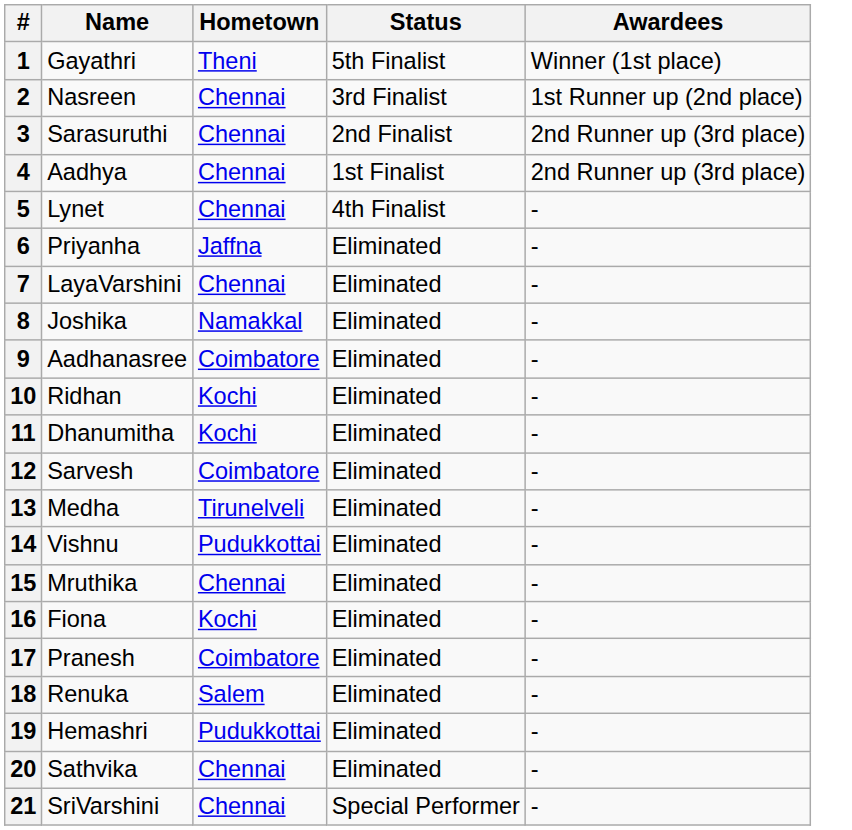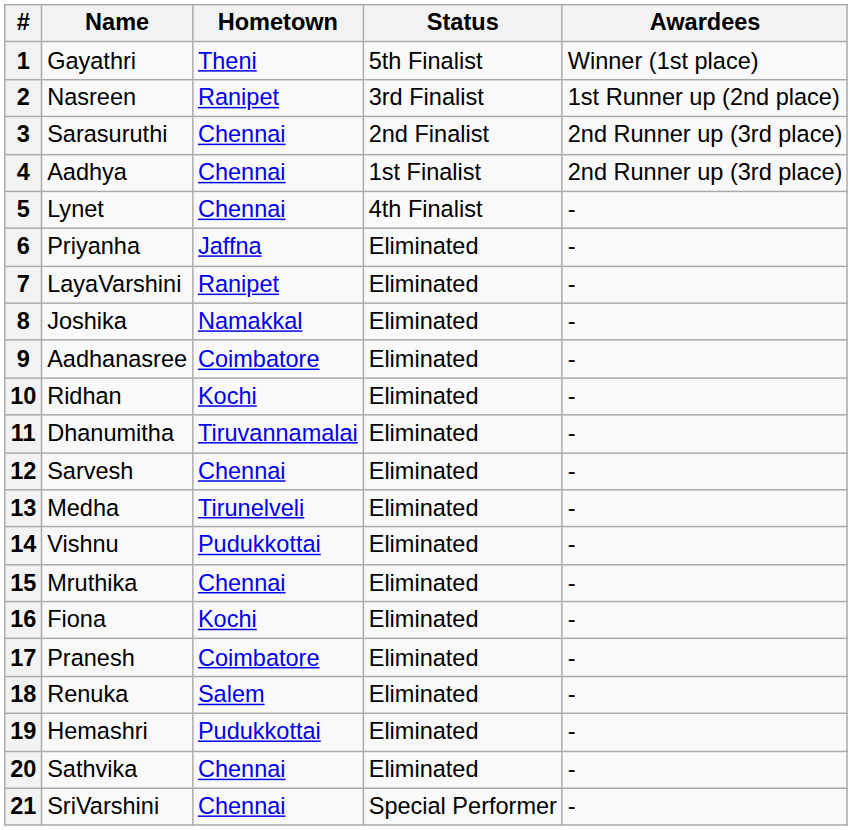 <table class="wikitable sortable">
 <tr>
 <th>#</th>
 <th>Name</th>
 <th>Hometown</th>
 <th>Status</th>
 <th>Awardees</th>
 </tr>
 <tr>
 <th>1</th>
 <td>Gayathri</td>
 <td><a href='#'>Theni</a></td>
 <td>5th Finalist</td>
 <td>Winner (1st place)</td>
 </tr>
 <tr>
 <th>2</th>
 <td>Nasreen</td>
-<td><a href='#'>Chennai</a></td>
+<td><a href='#'>Ranipet</a></td>
 <td>3rd Finalist</td>
 <td>1st Runner up (2nd place)</td>
 </tr>
 <tr>
 <th>3</th>
 <td>Sarasuruthi</td>
 <td><a href='#'>Chennai</a></td>
 <td>2nd Finalist</td>
 <td>2nd Runner up (3rd place)</td>
 </tr>
 <tr>
 <th>4</th>
 <td>Aadhya</td>
 <td><a href='#'>Chennai</a></td>
 <td>1st Finalist</td>
 <td>2nd Runner up (3rd place)</td>
 </tr>
 <tr>
 <th>5</th>
 <td>Lynet</td>
 <td><a href='#'>Chennai</a></td>
 <td>4th Finalist</td>
 <td>-</td>
 </tr>
 <tr>
 <th>6</th>
 <td>Priyanha</td>
 <td><a href='#'>Jaffna</a></td>
 <td>Eliminated</td>
 <td>-</td>
 </tr>
 <tr>
 <th>7</th>
 <td>LayaVarshini</td>
-<td><a href='#'>Chennai</a></td>
+<td><a href='#'>Ranipet</a></td>
 <td>Eliminated</td>
 <td>-</td>
 </tr>
 <tr>
 <th>8</th>
 <td>Joshika</td>
 <td><a href='#'>Namakkal</a></td>
 <td>Eliminated</td>
 <td>-</td>
 </tr>
 <tr>
 <th>9</th>
 <td>Aadhanasree</td>
 <td><a href='#'>Coimbatore</a></td>
 <td>Eliminated</td>
 <td>-</td>
 </tr>
 <tr>
 <th>10</th>
 <td>Ridhan</td>
 <td><a href='#'>Kochi</a></td>
 <td>Eliminated</td>
 <td>-</td>
 </tr>
 <tr>
 <th>11</th>
 <td>Dhanumitha</td>
-<td><a href='#'>Kochi</a></td>
+<td><a href='#'>Tiruvannamalai</a></td>
 <td>Eliminated</td>
 <td>-</td>
 </tr>
 <tr>
 <th>12</th>
 <td>Sarvesh</td>
-<td><a href='#'>Coimbatore</a></td>
+<td><a href='#'>Chennai</a></td>
 <td>Eliminated</td>
 <td>-</td>
 </tr>
 <tr>
 <th>13</th>
 <td>Medha</td>
 <td><a href='#'>Tirunelveli</a></td>
 <td>Eliminated</td>
 <td>-</td>
 </tr>
 <tr>
 <th>14</th>
 <td>Vishnu</td>
 <td><a href='#'>Pudukkottai</a></td>
 <td>Eliminated</td>
 <td>-</td>
 </tr>
 <tr>
 <th>15</th>
 <td>Mruthika</td>
 <td><a href='#'>Chennai</a></td>
 <td>Eliminated</td>
 <td>-</td>
 </tr>
 <tr>
 <th>16</th>
 <td>Fiona</td>
 <td><a href='#'>Kochi</a></td>
 <td>Eliminated</td>
 <td>-</td>
 </tr>
 <tr>
 <th>17</th>
 <td>Pranesh</td>
 <td><a href='#'>Coimbatore</a></td>
 <td>Eliminated</td>
 <td>-</td>
 </tr>
 <tr>
 <th>18</th>
 <td>Renuka</td>
 <td><a href='#'>Salem</a></td>
 <td>Eliminated</td>
 <td>-</td>
 </tr>
 <tr>
 <th>19</th>
 <td>Hemashri</td>
 <td><a href='#'>Pudukkottai</a></td>
 <td>Eliminated</td>
 <td>-</td>
 </tr>
 <tr>
 <th>20</th>
 <td>Sathvika</td>
 <td><a href='#'>Chennai</a></td>
 <td>Eliminated</td>
 <td>-</td>
 </tr>
 <tr>
 <th>21</th>
 <td>SriVarshini</td>
 <td><a href='#'>Chennai</a></td>
 <td>Special Performer</td>
 <td>-</td>
 </tr>
 </table>
